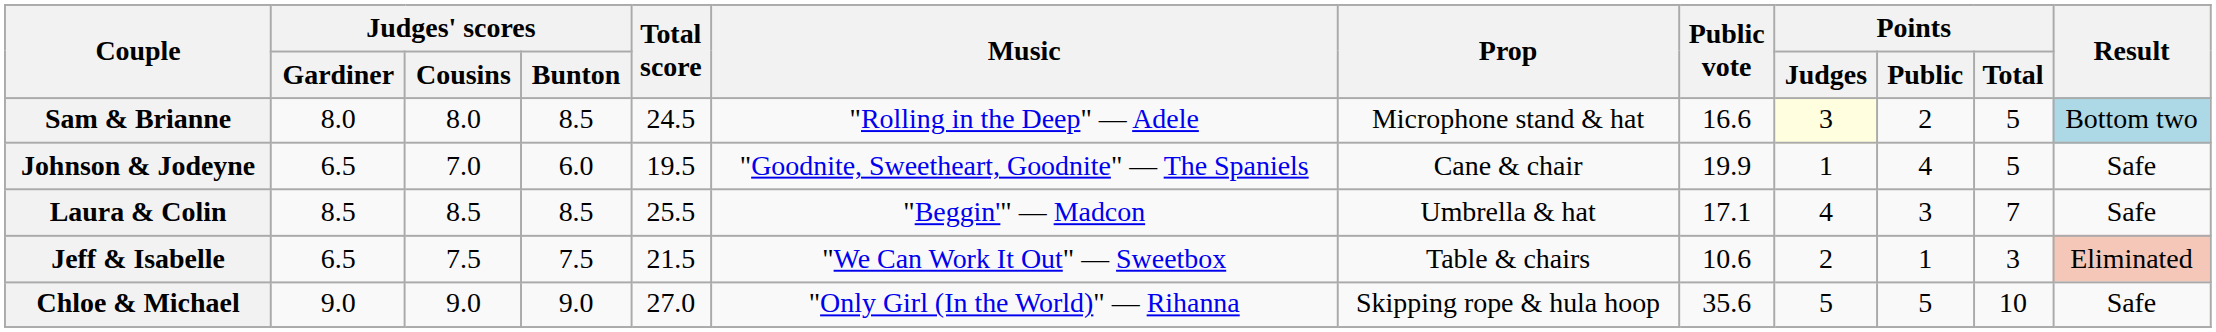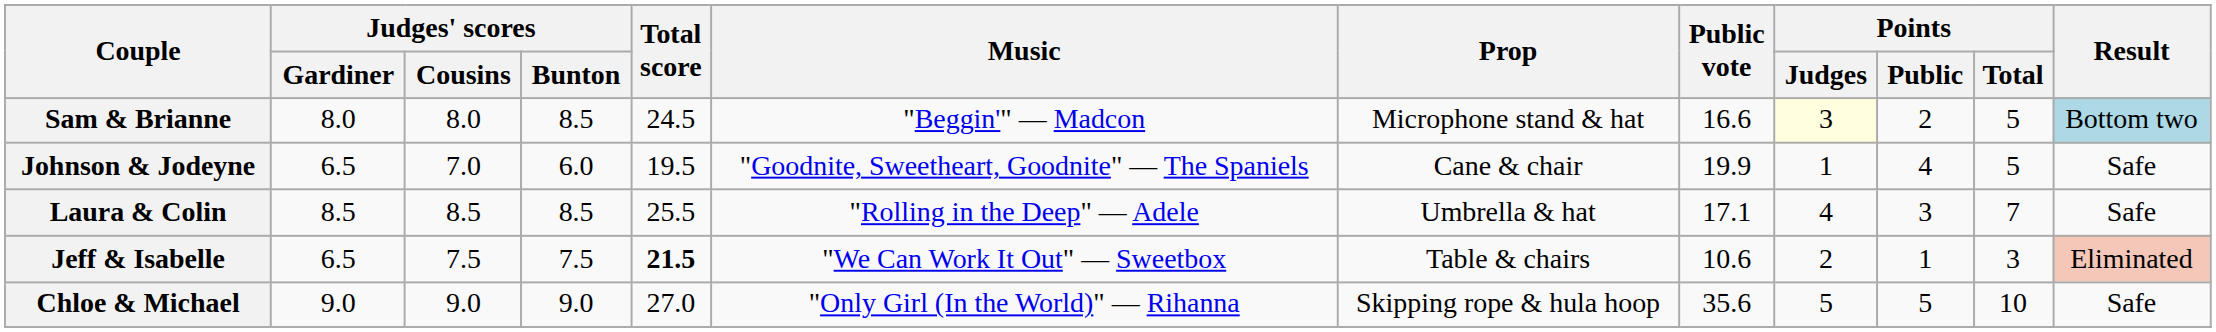 <table class="wikitable sortable" style="text-align:center; font-size:90%; width:90%">
 <tr>
 <th scope="col" rowspan=2>Couple</th>
 <th scope="col" colspan=3 class="unsortable">Judges' scores</th>
 <th scope="col" rowspan=2>Total<br>score</th>
 <th scope="col" rowspan=2 class="unsortable">Music</th>
 <th scope="col" rowspan=2 class="unsortable">Prop</th>
 <th scope="col" rowspan=2>Public<br>vote</th>
 <th scope="col" colspan=3 class="unsortable">Points</th>
 <th scope="col" rowspan=2 class="unsortable">Result</th>
 </tr>
 <tr>
 <th class="unsortable">Gardiner</th>
 <th class="unsortable">Cousins</th>
 <th class="unsortable">Bunton</th>
 <th class="unsortable">Judges</th>
 <th class="unsortable">Public</th>
 <th>Total</th>
 </tr>
 <tr>
 <th scope="row">Sam & Brianne</th>
 <td>8.0</td>
 <td>8.0</td>
 <td>8.5</td>
 <td>24.5</td>
-<td>"<a href='#'>Rolling in the Deep</a>" — <a href='#'>Adele</a></td>
+<td>"<a href='#'>Beggin'</a>" — <a href='#'>Madcon</a></td>
 <td>Microphone stand & hat</td>
 <td>16.6</td>
 <td style="background: lightyellow;">3</td>
 <td>2</td>
 <td>5</td>
 <td bgcolor=lightblue>Bottom two</td>
 </tr>
 <tr>
 <th scope="row">Johnson & Jodeyne</th>
 <td>6.5</td>
 <td>7.0</td>
 <td>6.0</td>
 <td>19.5</td>
 <td>"<a href='#'>Goodnite, Sweetheart, Goodnite</a>" — <a href='#'>The Spaniels</a></td>
 <td>Cane & chair</td>
 <td>19.9</td>
 <td>1</td>
 <td>4</td>
 <td>5</td>
 <td>Safe</td>
 </tr>
 <tr>
 <th scope="row">Laura & Colin</th>
 <td>8.5</td>
 <td>8.5</td>
 <td>8.5</td>
 <td>25.5</td>
-<td>"<a href='#'>Beggin'</a>" — <a href='#'>Madcon</a></td>
+<td>"<a href='#'>Rolling in the Deep</a>" — <a href='#'>Adele</a></td>
 <td>Umbrella & hat</td>
 <td>17.1</td>
 <td>4</td>
 <td>3</td>
 <td>7</td>
 <td>Safe</td>
 </tr>
 <tr>
 <th scope="row">Jeff & Isabelle</th>
 <td>6.5</td>
 <td>7.5</td>
 <td>7.5</td>
-<td>21.5</td>
+<td><strong>21.5</strong></td>
 <td>"<a href='#'>We Can Work It Out</a>" — <a href='#'>Sweetbox</a></td>
 <td>Table & chairs</td>
 <td>10.6</td>
 <td>2</td>
 <td>1</td>
 <td>3</td>
 <td bgcolor="f4c7b8">Eliminated</td>
 </tr>
 <tr>
 <th scope="row">Chloe & Michael</th>
 <td>9.0</td>
 <td>9.0</td>
 <td>9.0</td>
 <td>27.0</td>
 <td>"<a href='#'>Only Girl (In the World)</a>" — <a href='#'>Rihanna</a></td>
 <td>Skipping rope & hula hoop</td>
 <td>35.6</td>
 <td>5</td>
 <td>5</td>
 <td>10</td>
 <td>Safe</td>
 </tr>
 </table>
